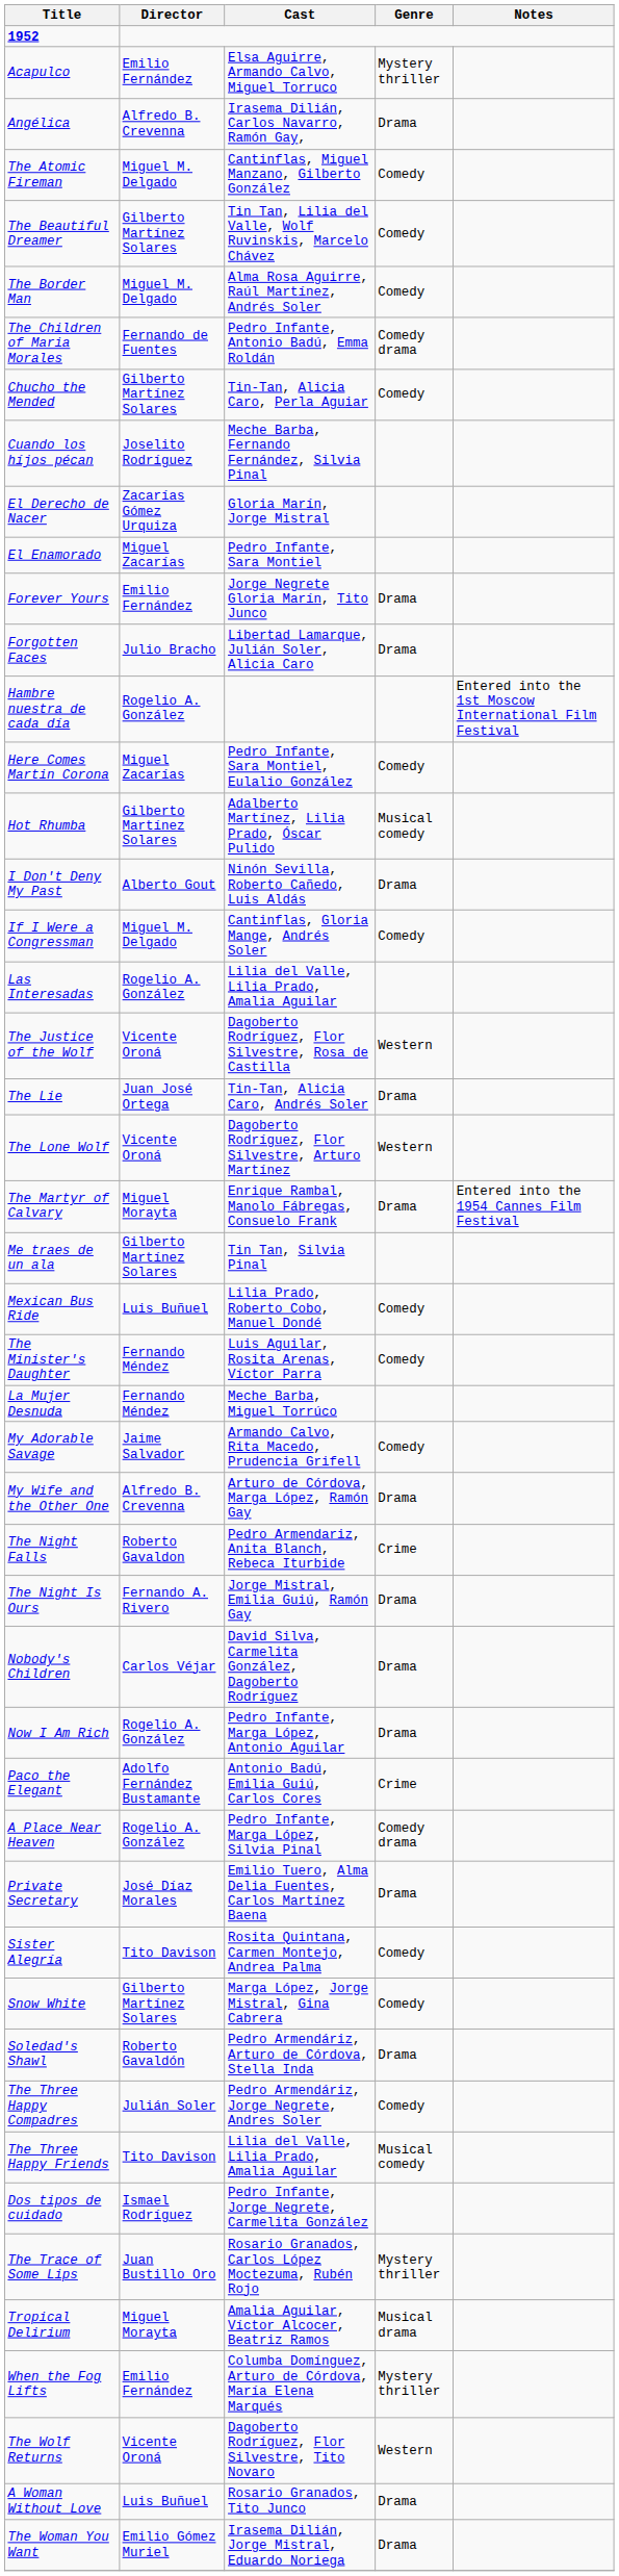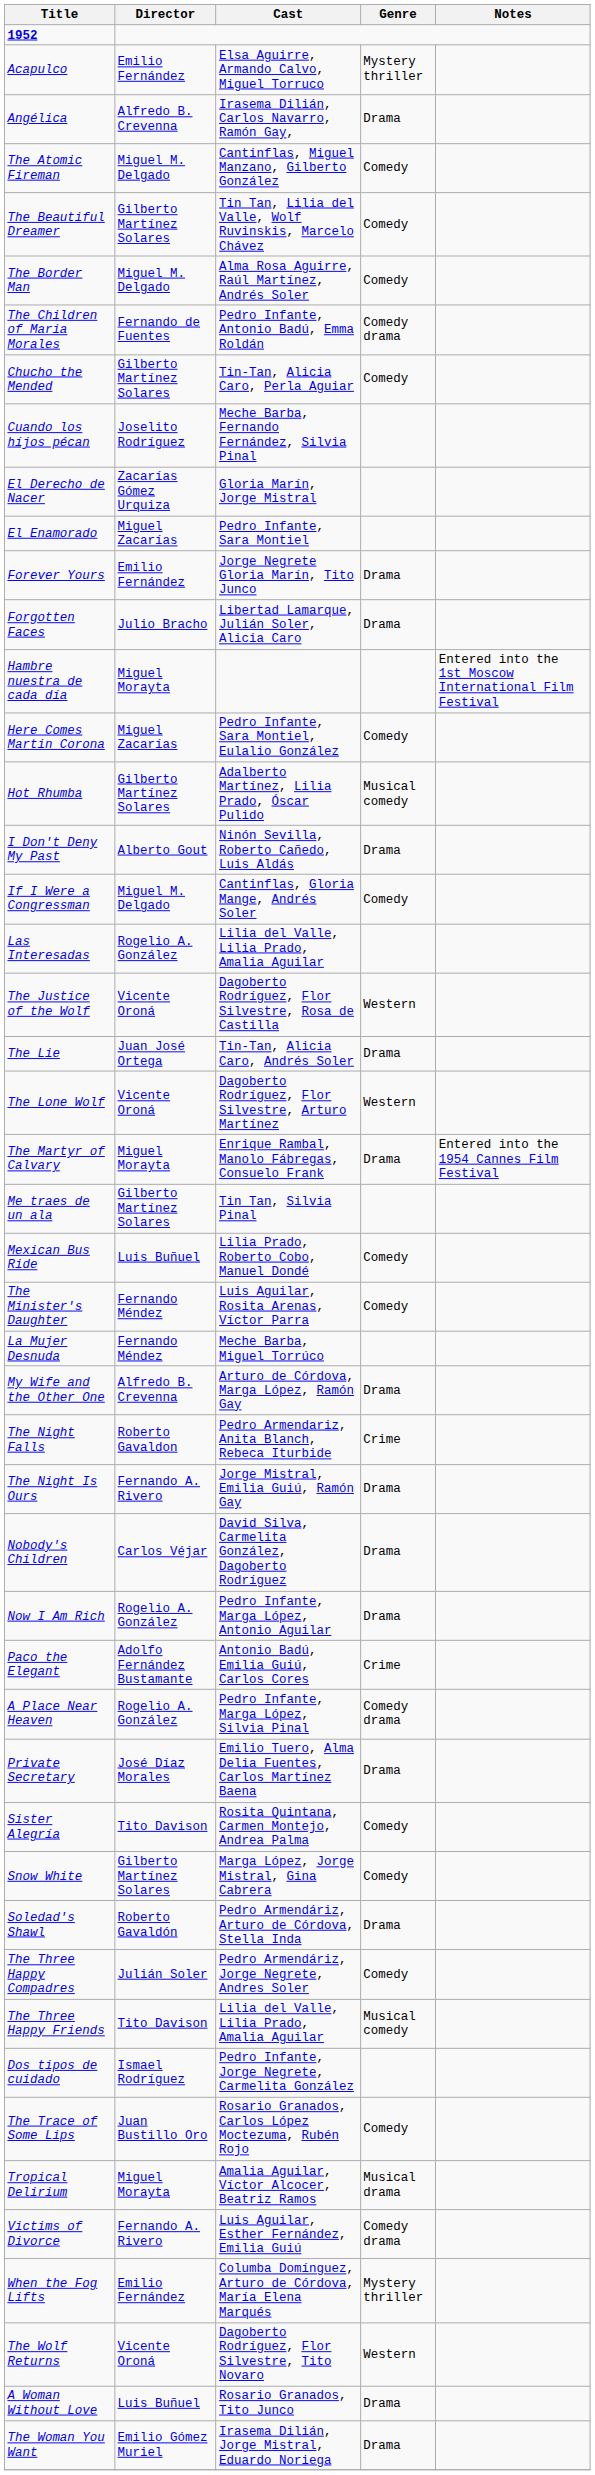 <table class="wikitable">
 <tr>
 <th>Title</th>
 <th>Director</th>
 <th>Cast</th>
 <th>Genre</th>
 <th>Notes</th>
 </tr>
 <tr>
 <td><strong><a href='#'>1952</a></strong></td>
 </tr>
 <tr>
 <td><em><a href='#'>Acapulco</a></em></td>
 <td><a href='#'>Emilio Fernández</a></td>
 <td><a href='#'>Elsa Aguirre</a>, <a href='#'>Armando Calvo</a>, <a href='#'>Miguel Torruco</a></td>
 <td>Mystery thriller</td>
 <td></td>
 </tr>
 <tr>
 <td><em><a href='#'>Angélica</a></em></td>
 <td><a href='#'>Alfredo B. Crevenna</a></td>
 <td><a href='#'>Irasema Dilián</a>, <a href='#'>Carlos Navarro</a>, <a href='#'>Ramón Gay</a>,</td>
 <td>Drama</td>
 <td></td>
 </tr>
 <tr>
 <td><em><a href='#'>The Atomic Fireman</a></em></td>
 <td><a href='#'>Miguel M. Delgado</a></td>
 <td><a href='#'>Cantinflas</a>, <a href='#'>Miguel Manzano</a>, <a href='#'>Gilberto González</a></td>
 <td>Comedy</td>
 <td></td>
 </tr>
 <tr>
 <td><em><a href='#'>The Beautiful Dreamer</a></em></td>
 <td><a href='#'>Gilberto Martínez Solares</a></td>
 <td><a href='#'>Tin Tan</a>, <a href='#'>Lilia del Valle</a>, <a href='#'>Wolf Ruvinskis</a>, <a href='#'>Marcelo Chávez</a></td>
 <td>Comedy</td>
 <td></td>
 </tr>
 <tr>
 <td><em><a href='#'>The Border Man</a></em></td>
 <td><a href='#'>Miguel M. Delgado</a></td>
 <td><a href='#'>Alma Rosa Aguirre</a>, <a href='#'>Raúl Martínez</a>, <a href='#'>Andrés Soler</a></td>
 <td>Comedy</td>
 <td></td>
 </tr>
 <tr>
 <td><em><a href='#'>The Children of Maria Morales</a></em></td>
 <td><a href='#'>Fernando de Fuentes</a></td>
 <td><a href='#'>Pedro Infante</a>, <a href='#'>Antonio Badú</a>, <a href='#'>Emma Roldán</a></td>
 <td>Comedy drama</td>
 <td></td>
 </tr>
 <tr>
 <td><em><a href='#'>Chucho the Mended</a></em></td>
 <td><a href='#'>Gilberto Martínez Solares</a></td>
 <td><a href='#'>Tin-Tan</a>, <a href='#'>Alicia Caro</a>, <a href='#'>Perla Aguiar</a></td>
 <td>Comedy</td>
 <td></td>
 </tr>
 <tr>
 <td><em><a href='#'>Cuando los híjos pécan</a></em></td>
 <td><a href='#'>Joselito Rodríguez</a></td>
 <td><a href='#'>Meche Barba</a>, <a href='#'>Fernando Fernández</a>, <a href='#'>Silvia Pinal</a></td>
 <td></td>
 <td></td>
 </tr>
 <tr>
 <td><em><a href='#'>El Derecho de Nacer</a></em></td>
 <td><a href='#'>Zacarías Gómez Urquiza</a></td>
 <td><a href='#'>Gloria Marín</a>, <a href='#'>Jorge Mistral</a></td>
 <td></td>
 <td></td>
 </tr>
 <tr>
 <td><em><a href='#'>El Enamorado</a></em></td>
 <td><a href='#'>Miguel Zacarías</a></td>
 <td><a href='#'>Pedro Infante</a>, <a href='#'>Sara Montiel</a></td>
 <td></td>
 <td></td>
 </tr>
 <tr>
 <td><em><a href='#'>Forever Yours</a></em></td>
 <td><a href='#'>Emilio Fernández</a></td>
 <td><a href='#'>Jorge Negrete</a> <a href='#'>Gloria Marín</a>, <a href='#'>Tito Junco</a></td>
 <td>Drama</td>
 <td></td>
 </tr>
 <tr>
 <td><em><a href='#'>Forgotten Faces</a></em></td>
 <td><a href='#'>Julio Bracho</a></td>
 <td><a href='#'>Libertad Lamarque</a>, <a href='#'>Julián Soler</a>, <a href='#'>Alicia Caro</a></td>
 <td>Drama</td>
 <td></td>
 </tr>
 <tr>
 <td><em><a href='#'>Hambre nuestra de cada día</a></em></td>
-<td><a href='#'>Rogelio A. González</a></td>
+<td><a href='#'>Miguel Morayta</a></td>
 <td></td>
 <td></td>
 <td>Entered into the <a href='#'>1st Moscow International Film Festival</a></td>
 </tr>
 <tr>
 <td><em><a href='#'>Here Comes Martin Corona</a></em></td>
 <td><a href='#'>Miguel Zacarías</a></td>
 <td><a href='#'>Pedro Infante</a>, <a href='#'>Sara Montiel</a>, <a href='#'>Eulalio González</a></td>
 <td>Comedy</td>
 <td></td>
 </tr>
 <tr>
 <td><em><a href='#'>Hot Rhumba</a></em></td>
 <td><a href='#'>Gilberto Martínez Solares</a></td>
 <td><a href='#'>Adalberto Martínez</a>, <a href='#'>Lilia Prado</a>, <a href='#'>Óscar Pulido</a></td>
 <td>Musical comedy</td>
 <td></td>
 </tr>
 <tr>
 <td><em><a href='#'>I Don't Deny My Past</a></em></td>
 <td><a href='#'>Alberto Gout</a></td>
 <td><a href='#'>Ninón Sevilla</a>, <a href='#'>Roberto Cañedo</a>, <a href='#'>Luis Aldás</a></td>
 <td>Drama</td>
 <td></td>
 </tr>
 <tr>
 <td><em><a href='#'>If I Were a Congressman</a></em></td>
 <td><a href='#'>Miguel M. Delgado</a></td>
 <td><a href='#'>Cantinflas</a>, <a href='#'>Gloria Mange</a>, <a href='#'>Andrés Soler</a></td>
 <td>Comedy</td>
 <td></td>
 </tr>
 <tr>
 <td><em><a href='#'>Las Interesadas</a></em></td>
 <td><a href='#'>Rogelio A. González</a></td>
 <td><a href='#'>Lilia del Valle</a>, <a href='#'>Lilia Prado</a>, <a href='#'>Amalia Aguilar</a></td>
 <td></td>
 <td></td>
 </tr>
 <tr>
 <td><em><a href='#'>The Justice of the Wolf</a></em></td>
 <td><a href='#'>Vicente Oroná</a></td>
 <td><a href='#'>Dagoberto Rodríguez</a>, <a href='#'>Flor Silvestre</a>, <a href='#'>Rosa de Castilla</a></td>
 <td>Western</td>
 <td></td>
 </tr>
 <tr>
 <td><em><a href='#'>The Lie</a></em></td>
 <td><a href='#'>Juan José Ortega</a></td>
 <td><a href='#'>Tin-Tan</a>, <a href='#'>Alicia Caro</a>, <a href='#'>Andrés Soler</a></td>
 <td>Drama</td>
 <td></td>
 </tr>
 <tr>
 <td><em><a href='#'>The Lone Wolf</a></em></td>
 <td><a href='#'>Vicente Oroná</a></td>
 <td><a href='#'>Dagoberto Rodríguez</a>, <a href='#'>Flor Silvestre</a>, <a href='#'>Arturo Martínez</a></td>
 <td>Western</td>
 <td></td>
 </tr>
 <tr>
 <td><em><a href='#'>The Martyr of Calvary</a></em></td>
 <td><a href='#'>Miguel Morayta</a></td>
 <td><a href='#'>Enrique Rambal</a>, <a href='#'>Manolo Fábregas</a>, <a href='#'>Consuelo Frank</a></td>
 <td>Drama</td>
 <td>Entered into the <a href='#'>1954 Cannes Film Festival</a></td>
 </tr>
 <tr>
 <td><em><a href='#'>Me traes de un ala</a></em></td>
 <td><a href='#'>Gilberto Martínez Solares</a></td>
 <td><a href='#'>Tin Tan</a>, <a href='#'>Silvia Pinal</a></td>
 <td></td>
 <td></td>
 </tr>
 <tr>
 <td><em><a href='#'>Mexican Bus Ride</a></em></td>
 <td><a href='#'>Luis Buñuel</a></td>
 <td><a href='#'>Lilia Prado</a>, <a href='#'>Roberto Cobo</a>, <a href='#'>Manuel Dondé</a></td>
 <td>Comedy</td>
 <td></td>
 </tr>
 <tr>
 <td><em><a href='#'>The Minister's Daughter</a></em></td>
 <td><a href='#'>Fernando Méndez</a></td>
 <td><a href='#'>Luis Aguilar</a>, <a href='#'>Rosita Arenas</a>, <a href='#'>Víctor Parra</a></td>
 <td>Comedy</td>
 <td></td>
 </tr>
 <tr>
 <td><em><a href='#'>La Mujer Desnuda</a></em></td>
 <td><a href='#'>Fernando Méndez</a></td>
 <td><a href='#'>Meche Barba</a>, <a href='#'>Miguel Torrúco</a></td>
 <td></td>
-<td></td>
-</tr>
-<tr>
-<td><em><a href='#'>My Adorable Savage</a></em></td>
-<td><a href='#'>Jaime Salvador</a></td>
-<td><a href='#'>Armando Calvo</a>, <a href='#'>Rita Macedo</a>, <a href='#'>Prudencia Grifell</a></td>
-<td>Comedy</td>
 <td></td>
 </tr>
 <tr>
 <td><em><a href='#'>My Wife and the Other One</a></em></td>
 <td><a href='#'>Alfredo B. Crevenna</a></td>
 <td><a href='#'>Arturo de Córdova</a>, <a href='#'>Marga López</a>, <a href='#'>Ramón Gay</a></td>
 <td>Drama</td>
 <td></td>
 </tr>
 <tr>
 <td><em><a href='#'>The Night Falls</a></em></td>
 <td><a href='#'>Roberto Gavaldon</a></td>
 <td><a href='#'>Pedro Armendariz</a>, <a href='#'>Anita Blanch</a>, <a href='#'>Rebeca Iturbide</a></td>
 <td>Crime</td>
 <td></td>
 </tr>
 <tr>
 <td><em><a href='#'>The Night Is Ours</a></em></td>
 <td><a href='#'>Fernando A. Rivero</a></td>
 <td><a href='#'>Jorge Mistral</a>, <a href='#'>Emilia Guiú</a>, <a href='#'>Ramón Gay</a></td>
 <td>Drama</td>
 <td></td>
 </tr>
 <tr>
 <td><em><a href='#'>Nobody's Children</a></em></td>
 <td><a href='#'>Carlos Véjar</a></td>
 <td><a href='#'>David Silva</a>, <a href='#'>Carmelita González</a>, <a href='#'>Dagoberto Rodríguez</a></td>
 <td>Drama</td>
 <td></td>
 </tr>
 <tr>
 <td><em><a href='#'>Now I Am Rich</a></em></td>
 <td><a href='#'>Rogelio A. González</a></td>
 <td><a href='#'>Pedro Infante</a>, <a href='#'>Marga López</a>, <a href='#'>Antonio Aguilar</a></td>
 <td>Drama</td>
 <td></td>
 </tr>
 <tr>
 <td><em><a href='#'>Paco the Elegant</a></em></td>
 <td><a href='#'>Adolfo Fernández Bustamante</a></td>
 <td><a href='#'>Antonio Badú</a>, <a href='#'>Emilia Guiú</a>, <a href='#'>Carlos Cores</a></td>
 <td>Crime</td>
 <td></td>
 </tr>
 <tr>
 <td><em><a href='#'>A Place Near Heaven</a></em></td>
 <td><a href='#'>Rogelio A. González</a></td>
 <td><a href='#'>Pedro Infante</a>, <a href='#'>Marga López</a>, <a href='#'>Silvia Pinal</a></td>
 <td>Comedy drama</td>
 <td></td>
 </tr>
 <tr>
 <td><em><a href='#'>Private Secretary</a></em></td>
 <td><a href='#'>José Díaz Morales</a></td>
 <td><a href='#'>Emilio Tuero</a>, <a href='#'>Alma Delia Fuentes</a>, <a href='#'>Carlos Martínez Baena</a></td>
 <td>Drama</td>
 <td></td>
 </tr>
 <tr>
 <td><em><a href='#'>Sister Alegría</a></em></td>
 <td><a href='#'>Tito Davison</a></td>
 <td><a href='#'>Rosita Quintana</a>, <a href='#'>Carmen Montejo</a>, <a href='#'>Andrea Palma</a></td>
 <td>Comedy</td>
 <td></td>
 </tr>
 <tr>
 <td><em><a href='#'>Snow White</a></em></td>
 <td><a href='#'>Gilberto Martínez Solares</a></td>
 <td><a href='#'>Marga López</a>, <a href='#'>Jorge Mistral</a>, <a href='#'>Gina Cabrera</a></td>
 <td>Comedy</td>
 <td></td>
 </tr>
 <tr>
 <td><em><a href='#'>Soledad's Shawl</a></em></td>
 <td><a href='#'>Roberto Gavaldón</a></td>
 <td><a href='#'>Pedro Armendáriz</a>, <a href='#'>Arturo de Córdova</a>, <a href='#'>Stella Inda</a></td>
 <td>Drama</td>
 <td></td>
 </tr>
 <tr>
 <td><em><a href='#'>The Three Happy Compadres</a></em></td>
 <td><a href='#'>Julián Soler</a></td>
 <td><a href='#'>Pedro Armendáriz</a>, <a href='#'>Jorge Negrete</a>, <a href='#'>Andres Soler</a></td>
 <td>Comedy</td>
 <td></td>
 </tr>
 <tr>
 <td><em><a href='#'>The Three Happy Friends</a></em></td>
 <td><a href='#'>Tito Davison</a></td>
 <td><a href='#'>Lilia del Valle</a>, <a href='#'>Lilia Prado</a>, <a href='#'>Amalia Aguilar</a></td>
 <td>Musical comedy</td>
 <td></td>
 </tr>
 <tr>
 <td><em><a href='#'>Dos tipos de cuidado</a></em></td>
 <td><a href='#'>Ismael Rodríguez</a></td>
 <td><a href='#'>Pedro Infante</a>, <a href='#'>Jorge Negrete</a>, <a href='#'>Carmelita González</a></td>
 <td></td>
 <td></td>
 </tr>
 <tr>
 <td><em><a href='#'>The Trace of Some Lips</a></em></td>
 <td><a href='#'>Juan Bustillo Oro</a></td>
 <td><a href='#'>Rosario Granados</a>, <a href='#'>Carlos López Moctezuma</a>, <a href='#'>Rubén Rojo</a></td>
-<td>Mystery thriller</td>
+<td>Comedy</td>
 <td></td>
 </tr>
 <tr>
 <td><em><a href='#'>Tropical Delirium</a></em></td>
 <td><a href='#'>Miguel Morayta</a></td>
 <td><a href='#'>Amalia Aguilar</a>, <a href='#'>Víctor Alcocer</a>, <a href='#'>Beatriz Ramos</a></td>
 <td>Musical drama</td>
+<td></td>
+</tr>
+<tr>
+<td><em><a href='#'>Victims of Divorce</a></em></td>
+<td><a href='#'>Fernando A. Rivero</a></td>
+<td><a href='#'>Luis Aguilar</a>, <a href='#'>Esther Fernández</a>, <a href='#'>Emilia Guiú</a></td>
+<td>Comedy drama</td>
 <td></td>
 </tr>
 <tr>
 <td><em><a href='#'>When the Fog Lifts</a></em></td>
 <td><a href='#'>Emilio Fernández</a></td>
 <td><a href='#'>Columba Domínguez</a>, <a href='#'>Arturo de Córdova</a>, <a href='#'>María Elena Marqués</a></td>
 <td>Mystery thriller</td>
 <td></td>
 </tr>
 <tr>
 <td><em><a href='#'>The Wolf Returns</a></em></td>
 <td><a href='#'>Vicente Oroná</a></td>
 <td><a href='#'>Dagoberto Rodríguez</a>, <a href='#'>Flor Silvestre</a>, <a href='#'>Tito Novaro</a></td>
 <td>Western</td>
 <td></td>
 </tr>
 <tr>
 <td><em><a href='#'>A Woman Without Love</a></em></td>
 <td><a href='#'>Luis Buñuel</a></td>
 <td><a href='#'>Rosario Granados</a>, <a href='#'>Tito Junco</a></td>
 <td>Drama</td>
 <td></td>
 </tr>
 <tr>
 <td><em><a href='#'>The Woman You Want</a></em></td>
 <td><a href='#'>Emilio Gómez Muriel</a></td>
 <td><a href='#'>Irasema Dilián</a>, <a href='#'>Jorge Mistral</a>, <a href='#'>Eduardo Noriega</a></td>
 <td>Drama</td>
 <td></td>
 </tr>
 <tr>
 </tr>
 </table>
